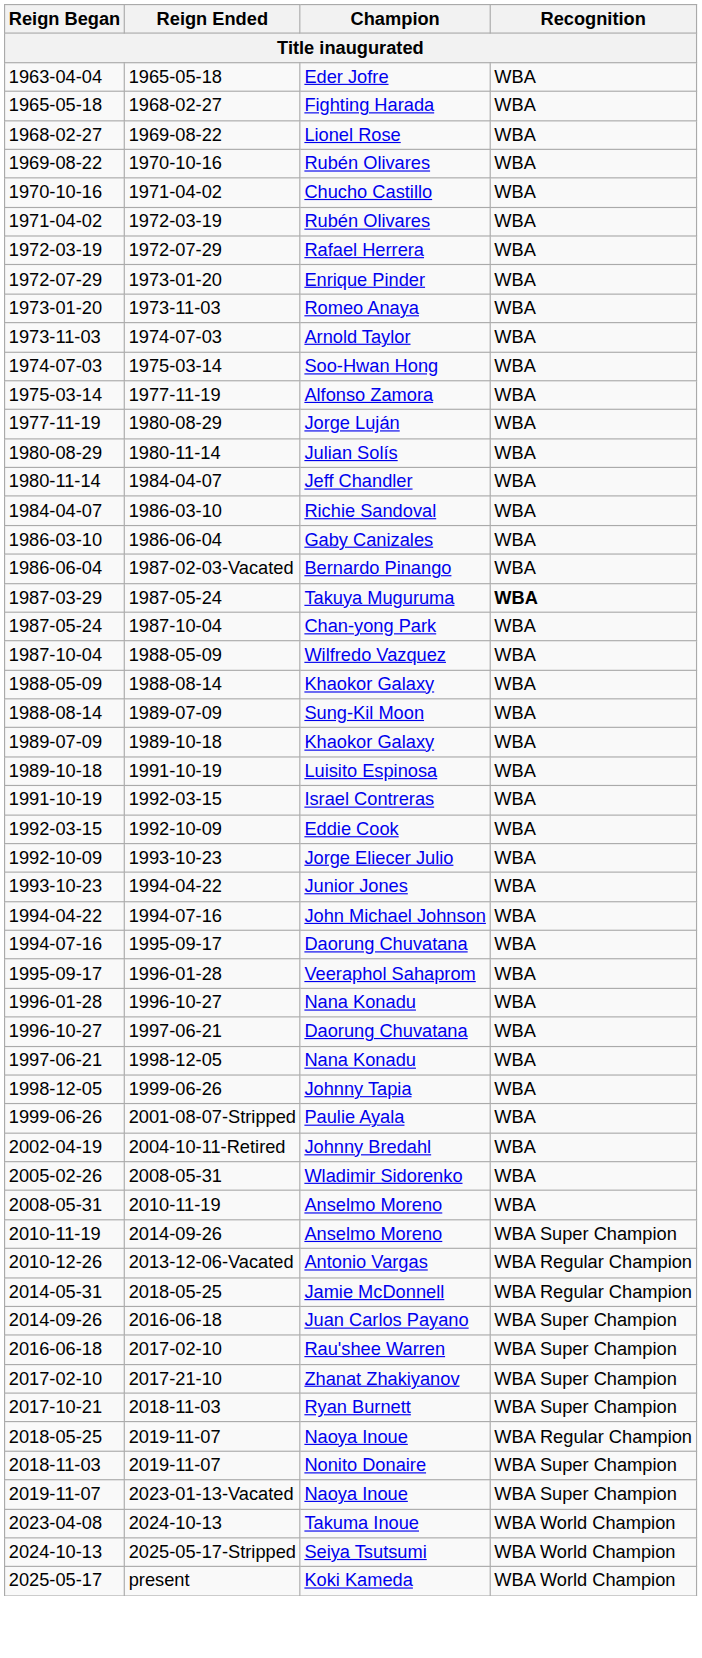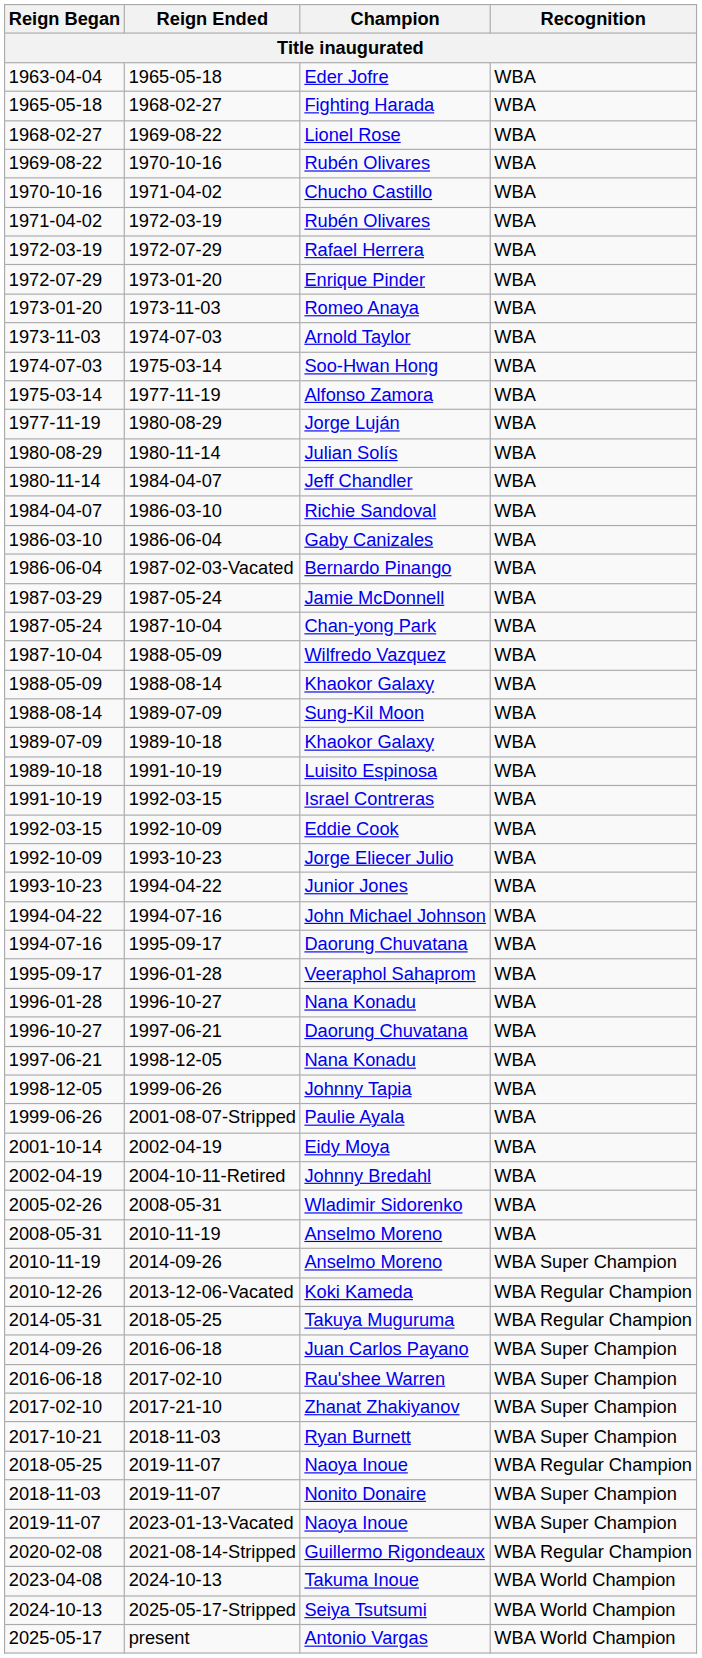 <table class="wikitable">
 <tr>
 <th>Reign Began</th>
 <th>Reign Ended</th>
 <th>Champion</th>
 <th>Recognition</th>
 </tr>
 <tr>
 <th colspan="4">Title inaugurated</th>
 </tr>
 <tr>
 <td>1963-04-04</td>
 <td>1965-05-18</td>
 <td> <a href='#'>Eder Jofre</a></td>
 <td>WBA</td>
 </tr>
 <tr>
 <td>1965-05-18</td>
 <td>1968-02-27</td>
 <td> <a href='#'>Fighting Harada</a></td>
 <td>WBA</td>
 </tr>
 <tr>
 <td>1968-02-27</td>
 <td>1969-08-22</td>
 <td> <a href='#'>Lionel Rose</a></td>
 <td>WBA</td>
 </tr>
 <tr>
 <td>1969-08-22</td>
 <td>1970-10-16</td>
 <td> <a href='#'>Rubén Olivares</a></td>
 <td>WBA</td>
 </tr>
 <tr>
 <td>1970-10-16</td>
 <td>1971-04-02</td>
 <td> <a href='#'>Chucho Castillo</a></td>
 <td>WBA</td>
 </tr>
 <tr>
 <td>1971-04-02</td>
 <td>1972-03-19</td>
 <td> <a href='#'>Rubén Olivares</a></td>
 <td>WBA</td>
 </tr>
 <tr>
 <td>1972-03-19</td>
 <td>1972-07-29</td>
 <td> <a href='#'>Rafael Herrera</a></td>
 <td>WBA</td>
 </tr>
 <tr>
 <td>1972-07-29</td>
 <td>1973-01-20</td>
 <td> <a href='#'>Enrique Pinder</a></td>
 <td>WBA</td>
 </tr>
 <tr>
 <td>1973-01-20</td>
 <td>1973-11-03</td>
 <td> <a href='#'>Romeo Anaya</a></td>
 <td>WBA</td>
 </tr>
 <tr>
 <td>1973-11-03</td>
 <td>1974-07-03</td>
 <td> <a href='#'>Arnold Taylor</a></td>
 <td>WBA</td>
 </tr>
 <tr>
 <td>1974-07-03</td>
 <td>1975-03-14</td>
 <td> <a href='#'>Soo-Hwan Hong</a></td>
 <td>WBA</td>
 </tr>
 <tr>
 <td>1975-03-14</td>
 <td>1977-11-19</td>
 <td> <a href='#'>Alfonso Zamora</a></td>
 <td>WBA</td>
 </tr>
 <tr>
 <td>1977-11-19</td>
 <td>1980-08-29</td>
 <td> <a href='#'>Jorge Luján</a></td>
 <td>WBA</td>
 </tr>
 <tr>
 <td>1980-08-29</td>
 <td>1980-11-14</td>
 <td> <a href='#'>Julian Solís</a></td>
 <td>WBA</td>
 </tr>
 <tr>
 <td>1980-11-14</td>
 <td>1984-04-07</td>
 <td> <a href='#'>Jeff Chandler</a></td>
 <td>WBA</td>
 </tr>
 <tr>
 <td>1984-04-07</td>
 <td>1986-03-10</td>
 <td> <a href='#'>Richie Sandoval</a></td>
 <td>WBA</td>
 </tr>
 <tr>
 <td>1986-03-10</td>
 <td>1986-06-04</td>
 <td> <a href='#'>Gaby Canizales</a></td>
 <td>WBA</td>
 </tr>
 <tr>
 <td>1986-06-04</td>
 <td>1987-02-03-Vacated</td>
 <td> <a href='#'>Bernardo Pinango</a></td>
 <td>WBA</td>
 </tr>
 <tr>
 <td>1987-03-29</td>
 <td>1987-05-24</td>
-<td> <a href='#'>Takuya Muguruma</a></td>
-<td><strong>WBA</strong></td>
+<td> <a href='#'>Jamie McDonnell</a></td>
+<td>WBA</td>
 </tr>
 <tr>
 <td>1987-05-24</td>
 <td>1987-10-04</td>
 <td> <a href='#'>Chan-yong Park</a></td>
 <td>WBA</td>
 </tr>
 <tr>
 <td>1987-10-04</td>
 <td>1988-05-09</td>
 <td> <a href='#'>Wilfredo Vazquez</a></td>
 <td>WBA</td>
 </tr>
 <tr>
 <td>1988-05-09</td>
 <td>1988-08-14</td>
 <td> <a href='#'>Khaokor Galaxy</a></td>
 <td>WBA</td>
 </tr>
 <tr>
 <td>1988-08-14</td>
 <td>1989-07-09</td>
 <td> <a href='#'>Sung-Kil Moon</a></td>
 <td>WBA</td>
 </tr>
 <tr>
 <td>1989-07-09</td>
 <td>1989-10-18</td>
 <td> <a href='#'>Khaokor Galaxy</a></td>
 <td>WBA</td>
 </tr>
 <tr>
 <td>1989-10-18</td>
 <td>1991-10-19</td>
 <td> <a href='#'>Luisito Espinosa</a></td>
 <td>WBA</td>
 </tr>
 <tr>
 <td>1991-10-19</td>
 <td>1992-03-15</td>
 <td> <a href='#'>Israel Contreras</a></td>
 <td>WBA</td>
 </tr>
 <tr>
 <td>1992-03-15</td>
 <td>1992-10-09</td>
 <td> <a href='#'>Eddie Cook</a></td>
 <td>WBA</td>
 </tr>
 <tr>
 <td>1992-10-09</td>
 <td>1993-10-23</td>
 <td> <a href='#'>Jorge Eliecer Julio</a></td>
 <td>WBA</td>
 </tr>
 <tr>
 <td>1993-10-23</td>
 <td>1994-04-22</td>
 <td> <a href='#'>Junior Jones</a></td>
 <td>WBA</td>
 </tr>
 <tr>
 <td>1994-04-22</td>
 <td>1994-07-16</td>
 <td> <a href='#'>John Michael Johnson</a></td>
 <td>WBA</td>
 </tr>
 <tr>
 <td>1994-07-16</td>
 <td>1995-09-17</td>
 <td> <a href='#'>Daorung Chuvatana</a></td>
 <td>WBA</td>
 </tr>
 <tr>
 <td>1995-09-17</td>
 <td>1996-01-28</td>
 <td> <a href='#'>Veeraphol Sahaprom</a></td>
 <td>WBA</td>
 </tr>
 <tr>
 <td>1996-01-28</td>
 <td>1996-10-27</td>
 <td> <a href='#'>Nana Konadu</a></td>
 <td>WBA</td>
 </tr>
 <tr>
 <td>1996-10-27</td>
 <td>1997-06-21</td>
 <td> <a href='#'>Daorung Chuvatana</a></td>
 <td>WBA</td>
 </tr>
 <tr>
 <td>1997-06-21</td>
 <td>1998-12-05</td>
 <td> <a href='#'>Nana Konadu</a></td>
 <td>WBA</td>
 </tr>
 <tr>
 <td>1998-12-05</td>
 <td>1999-06-26</td>
 <td> <a href='#'>Johnny Tapia</a></td>
 <td>WBA</td>
 </tr>
 <tr>
 <td>1999-06-26</td>
 <td>2001-08-07-Stripped</td>
 <td> <a href='#'>Paulie Ayala</a></td>
 <td>WBA</td>
 </tr>
 <tr>
+<td>2001-10-14</td>
+<td>2002-04-19</td>
+<td> <a href='#'>Eidy Moya</a></td>
+<td>WBA</td>
+</tr>
+<tr>
 <td>2002-04-19</td>
 <td>2004-10-11-Retired</td>
 <td> <a href='#'>Johnny Bredahl</a></td>
 <td>WBA</td>
 </tr>
 <tr>
 <td>2005-02-26</td>
 <td>2008-05-31</td>
 <td> <a href='#'>Wladimir Sidorenko</a></td>
 <td>WBA</td>
 </tr>
 <tr>
 <td>2008-05-31</td>
 <td>2010-11-19</td>
 <td> <a href='#'>Anselmo Moreno</a></td>
 <td>WBA</td>
 </tr>
 <tr>
 <td>2010-11-19</td>
 <td>2014-09-26</td>
 <td> <a href='#'>Anselmo Moreno</a></td>
 <td>WBA Super Champion</td>
 </tr>
 <tr>
 <td>2010-12-26</td>
 <td>2013-12-06-Vacated</td>
-<td> <a href='#'>Antonio Vargas</a></td>
+<td> <a href='#'>Koki Kameda</a></td>
 <td>WBA Regular Champion</td>
 </tr>
 <tr>
 <td>2014-05-31</td>
 <td>2018-05-25</td>
-<td> <a href='#'>Jamie McDonnell</a></td>
+<td> <a href='#'>Takuya Muguruma</a></td>
 <td>WBA Regular Champion</td>
 </tr>
 <tr>
 <td>2014-09-26</td>
 <td>2016-06-18</td>
 <td> <a href='#'>Juan Carlos Payano</a></td>
 <td>WBA Super Champion</td>
 </tr>
 <tr>
 <td>2016-06-18</td>
 <td>2017-02-10</td>
 <td> <a href='#'>Rau'shee Warren</a></td>
 <td>WBA Super Champion</td>
 </tr>
 <tr>
 <td>2017-02-10</td>
 <td>2017-21-10</td>
 <td> <a href='#'>Zhanat Zhakiyanov</a></td>
 <td>WBA Super Champion</td>
 </tr>
 <tr>
 <td>2017-10-21</td>
 <td>2018-11-03</td>
 <td> <a href='#'>Ryan Burnett</a></td>
 <td>WBA Super Champion</td>
 </tr>
 <tr>
 <td>2018-05-25</td>
 <td>2019-11-07</td>
 <td> <a href='#'>Naoya Inoue</a></td>
 <td>WBA Regular Champion</td>
 </tr>
 <tr>
 <td>2018-11-03</td>
 <td>2019-11-07</td>
 <td> <a href='#'>Nonito Donaire</a></td>
 <td>WBA Super Champion</td>
 </tr>
 <tr>
 <td>2019-11-07</td>
 <td>2023-01-13-Vacated</td>
 <td> <a href='#'>Naoya Inoue</a></td>
 <td>WBA Super Champion</td>
 </tr>
 <tr>
+<td>2020-02-08</td>
+<td>2021-08-14-Stripped</td>
+<td> <a href='#'>Guillermo Rigondeaux</a></td>
+<td>WBA Regular Champion</td>
+</tr>
+<tr>
 <td>2023-04-08</td>
 <td>2024-10-13</td>
 <td> <a href='#'>Takuma Inoue</a></td>
 <td>WBA World Champion</td>
 </tr>
 <tr>
 <td>2024-10-13</td>
 <td>2025-05-17-Stripped</td>
 <td> <a href='#'>Seiya Tsutsumi</a></td>
 <td>WBA World Champion</td>
 </tr>
 <tr>
 <td>2025-05-17</td>
 <td>present</td>
-<td> <a href='#'>Koki Kameda</a></td>
+<td> <a href='#'>Antonio Vargas</a></td>
 <td>WBA World Champion</td>
 </tr>
 </table>
